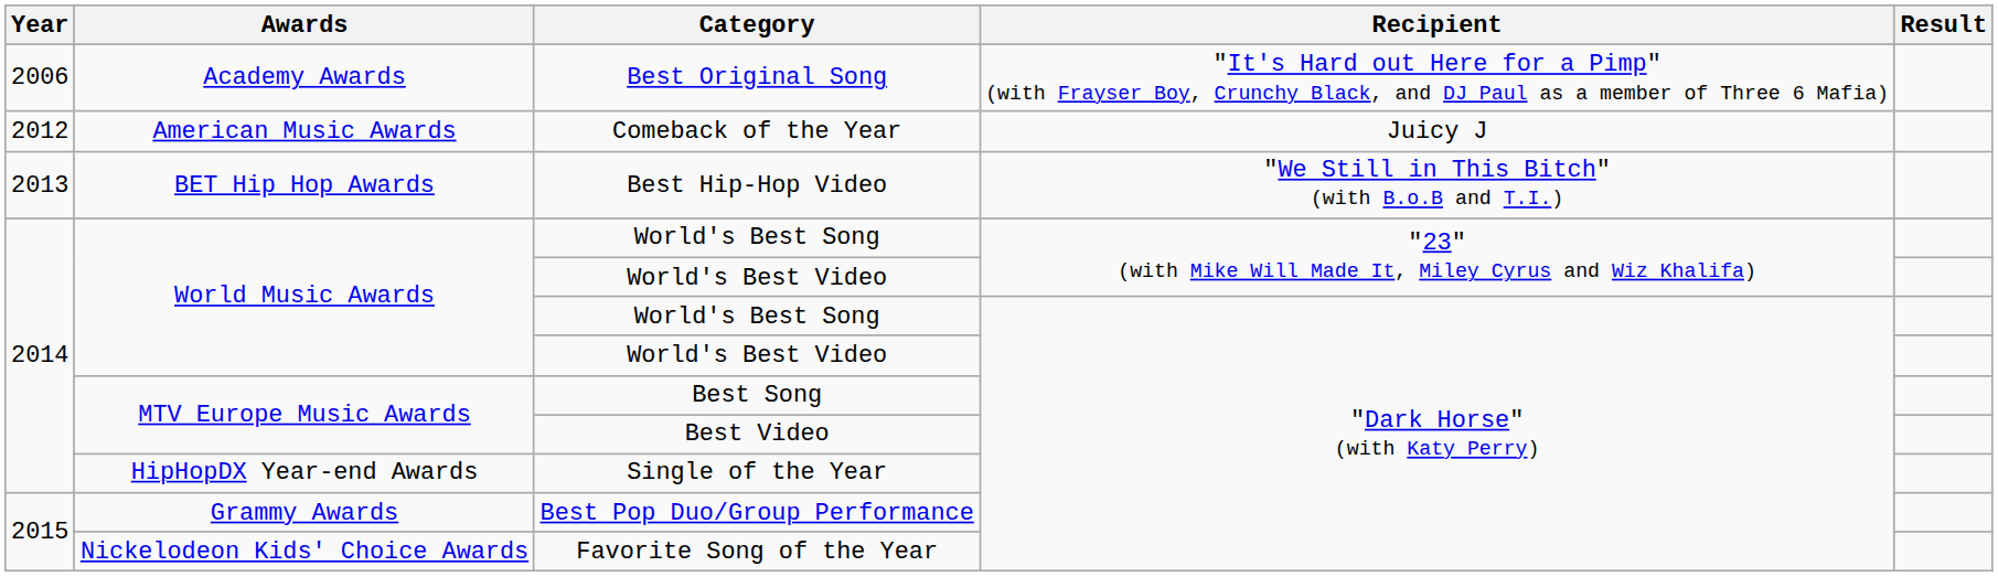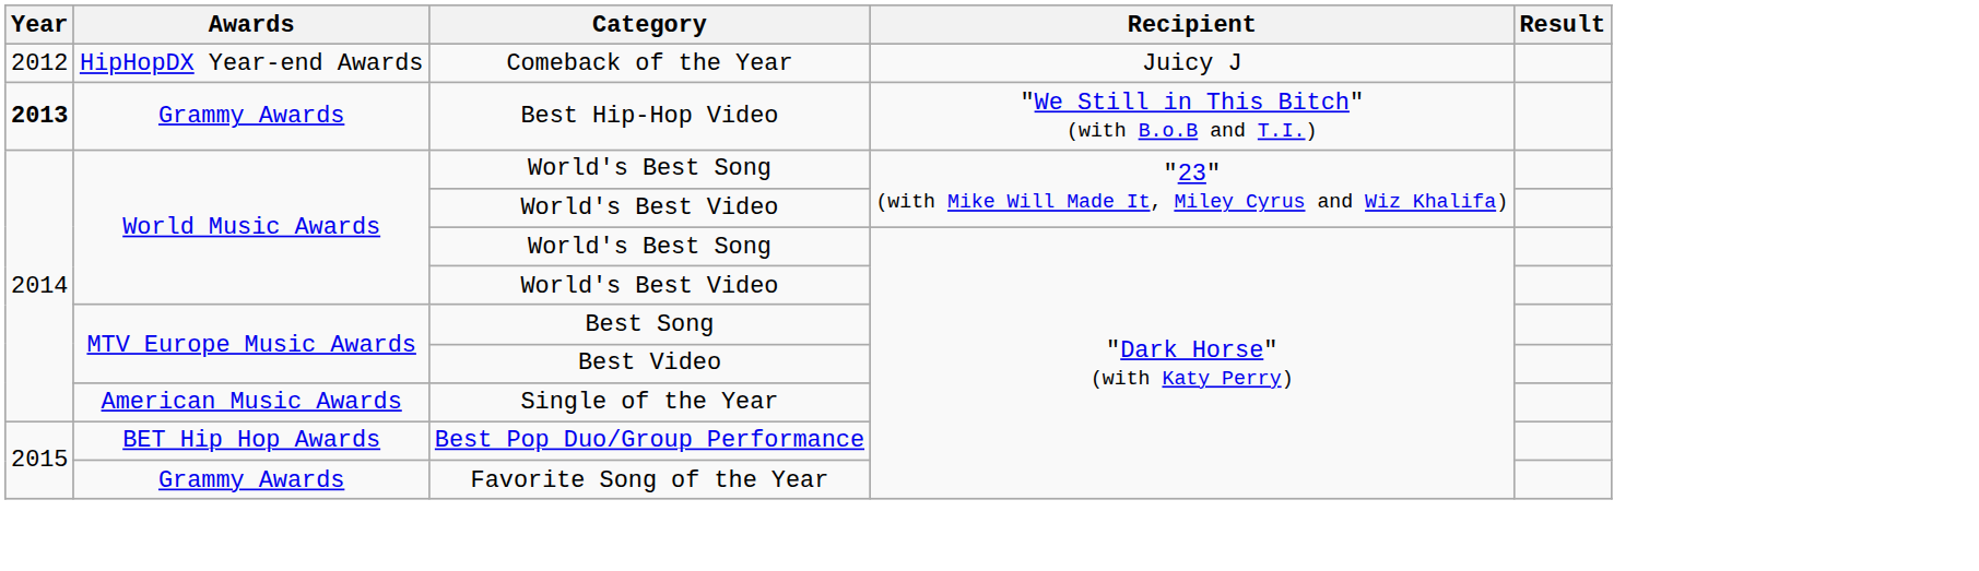 <table class="wikitable plainrowheaders" style="text-align:center;">
 <tr>
 <th>Year</th>
 <th>Awards</th>
 <th>Category</th>
 <th>Recipient</th>
 <th>Result</th>
 </tr>
 <tr>
-<td>2006</td>
-<td><a href='#'>Academy Awards</a></td>
-<td><a href='#'>Best Original Song</a></td>
-<td>"<a href='#'>It's Hard out Here for a Pimp</a>" <br> <small>(with <a href='#'>Frayser Boy</a>, <a href='#'>Crunchy Black</a>, and <a href='#'>DJ Paul</a> as a member of Three 6 Mafia)</small></td>
-<td></td>
-</tr>
-<tr>
 <td>2012</td>
-<td><a href='#'>American Music Awards</a></td>
+<td><a href='#'>HipHopDX</a> Year-end Awards</td>
 <td>Comeback of the Year</td>
 <td>Juicy J</td>
 <td></td>
 </tr>
 <tr>
-<td>2013</td>
-<td><a href='#'>BET Hip Hop Awards</a></td>
+<td><strong>2013</strong></td>
+<td><a href='#'>Grammy Awards</a></td>
 <td>Best Hip-Hop Video</td>
 <td>"<a href='#'>We Still in This Bitch</a>"<br> <small>(with <a href='#'>B.o.B</a> and <a href='#'>T.I.</a>)</small></td>
 <td></td>
 </tr>
 <tr>
 <td rowspan="7">2014</td>
 <td rowspan="4"><a href='#'>World Music Awards</a></td>
 <td>World's Best Song</td>
 <td rowspan="2">"<a href='#'>23</a>" <br> <small>(with <a href='#'>Mike Will Made It</a>, <a href='#'>Miley Cyrus</a> and <a href='#'>Wiz Khalifa</a>)</small></td>
 <td></td>
 </tr>
 <tr>
 <td>World's Best Video</td>
 <td></td>
 </tr>
 <tr>
 <td>World's Best Song</td>
 <td rowspan="7">"<a href='#'>Dark Horse</a>" <br> <small>(with <a href='#'>Katy Perry</a>)</small></td>
 <td></td>
 </tr>
 <tr>
 <td>World's Best Video</td>
 <td></td>
 </tr>
 <tr>
 <td rowspan="2"><a href='#'>MTV Europe Music Awards</a></td>
 <td>Best Song</td>
 <td></td>
 </tr>
 <tr>
 <td>Best Video</td>
 <td></td>
 </tr>
 <tr>
-<td><a href='#'>HipHopDX</a> Year-end Awards</td>
+<td><a href='#'>American Music Awards</a></td>
 <td>Single of the Year</td>
 <td></td>
 </tr>
 <tr>
 <td rowspan="2">2015</td>
-<td><a href='#'>Grammy Awards</a></td>
+<td><a href='#'>BET Hip Hop Awards</a></td>
 <td><a href='#'>Best Pop Duo/Group Performance</a></td>
 <td></td>
 </tr>
 <tr>
-<td><a href='#'>Nickelodeon Kids' Choice Awards</a></td>
+<td><a href='#'>Grammy Awards</a></td>
 <td>Favorite Song of the Year</td>
 <td></td>
 </tr>
 </table>
